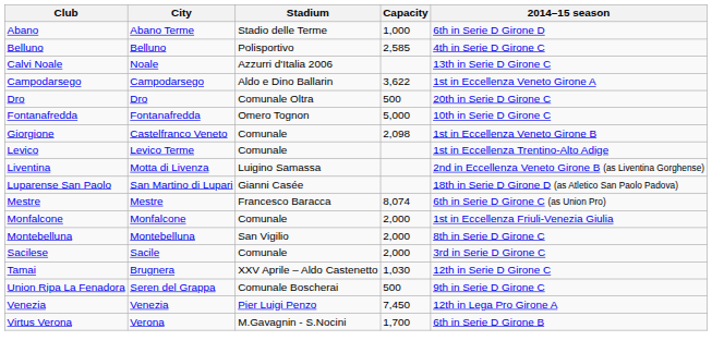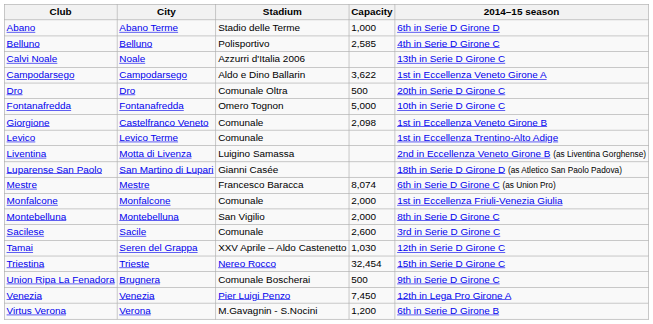 <table class="wikitable sortable">
 <tr>
 <th>Club</th>
 <th>City</th>
 <th>Stadium</th>
 <th>Capacity</th>
 <th>2014–15 season</th>
 </tr>
 <tr>
 <td><a href='#'>Abano</a></td>
 <td><a href='#'>Abano Terme</a></td>
 <td>Stadio delle Terme</td>
 <td>1,000</td>
 <td><a href='#'>6th in Serie D Girone D</a></td>
 </tr>
 <tr>
 <td><a href='#'>Belluno</a></td>
 <td><a href='#'>Belluno</a></td>
 <td>Polisportivo</td>
 <td>2,585</td>
 <td><a href='#'>4th in Serie D Girone C</a></td>
 </tr>
 <tr>
 <td><a href='#'>Calvi Noale</a></td>
 <td><a href='#'>Noale</a></td>
 <td>Azzurri d'Italia 2006</td>
 <td></td>
 <td><a href='#'>13th in Serie D Girone C</a></td>
 </tr>
 <tr>
 <td><a href='#'>Campodarsego</a></td>
 <td><a href='#'>Campodarsego</a></td>
 <td>Aldo e Dino Ballarin</td>
 <td>3,622</td>
 <td><a href='#'>1st in Eccellenza Veneto Girone A</a></td>
 </tr>
 <tr>
 <td><a href='#'>Dro</a></td>
 <td><a href='#'>Dro</a></td>
 <td>Comunale Oltra</td>
 <td>500</td>
 <td><a href='#'>20th in Serie D Girone C</a></td>
 </tr>
 <tr>
 <td><a href='#'>Fontanafredda</a></td>
 <td><a href='#'>Fontanafredda</a></td>
 <td>Omero Tognon</td>
 <td>5,000</td>
 <td><a href='#'>10th in Serie D Girone C</a></td>
 </tr>
 <tr>
 <td><a href='#'>Giorgione</a></td>
 <td><a href='#'>Castelfranco Veneto</a></td>
 <td>Comunale</td>
 <td>2,098</td>
 <td><a href='#'>1st in Eccellenza Veneto Girone B</a></td>
 </tr>
 <tr>
 <td><a href='#'>Levico</a></td>
 <td><a href='#'>Levico Terme</a></td>
 <td>Comunale</td>
 <td></td>
 <td><a href='#'>1st in Eccellenza Trentino-Alto Adige</a></td>
 </tr>
 <tr>
 <td><a href='#'>Liventina</a></td>
 <td><a href='#'>Motta di Livenza</a></td>
 <td>Luigino Samassa</td>
 <td></td>
 <td><a href='#'>2nd in Eccellenza Veneto Girone B</a> <small>(as Liventina Gorghense)</small></td>
 </tr>
 <tr>
 <td><a href='#'>Luparense San Paolo</a></td>
 <td><a href='#'>San Martino di Lupari</a></td>
 <td>Gianni Casée</td>
 <td></td>
 <td><a href='#'>18th in Serie D Girone D</a> <small>(as Atletico San Paolo Padova)</small></td>
 </tr>
 <tr>
 <td><a href='#'>Mestre</a></td>
 <td><a href='#'>Mestre</a></td>
 <td>Francesco Baracca</td>
 <td>8,074</td>
 <td><a href='#'>6th in Serie D Girone C</a> <small>(as Union Pro)</small></td>
 </tr>
 <tr>
 <td><a href='#'>Monfalcone</a></td>
 <td><a href='#'>Monfalcone</a></td>
 <td>Comunale</td>
 <td>2,000</td>
 <td><a href='#'>1st in Eccellenza Friuli-Venezia Giulia</a></td>
 </tr>
 <tr>
 <td><a href='#'>Montebelluna</a></td>
 <td><a href='#'>Montebelluna</a></td>
 <td>San Vigilio</td>
 <td>2,000</td>
 <td><a href='#'>8th in Serie D Girone C</a></td>
 </tr>
 <tr>
 <td><a href='#'>Sacilese</a></td>
 <td><a href='#'>Sacile</a></td>
 <td>Comunale</td>
-<td>2,000</td>
+<td>2,600</td>
 <td><a href='#'>3rd in Serie D Girone C</a></td>
 </tr>
 <tr>
 <td><a href='#'>Tamai</a></td>
-<td><a href='#'>Brugnera</a></td>
+<td><a href='#'>Seren del Grappa</a></td>
 <td>XXV Aprile – Aldo Castenetto</td>
 <td>1,030</td>
 <td><a href='#'>12th in Serie D Girone C</a></td>
 </tr>
 <tr>
+<td><a href='#'>Triestina</a></td>
+<td><a href='#'>Trieste</a></td>
+<td><a href='#'>Nereo Rocco</a></td>
+<td>32,454</td>
+<td><a href='#'>15th in Serie D Girone C</a></td>
+</tr>
+<tr>
 <td><a href='#'>Union Ripa La Fenadora</a></td>
-<td><a href='#'>Seren del Grappa</a></td>
+<td><a href='#'>Brugnera</a></td>
 <td>Comunale Boscherai</td>
 <td>500</td>
 <td><a href='#'>9th in Serie D Girone C</a></td>
 </tr>
 <tr>
 <td><a href='#'>Venezia</a></td>
 <td><a href='#'>Venezia</a></td>
 <td><a href='#'>Pier Luigi Penzo</a></td>
 <td>7,450</td>
 <td><a href='#'>12th in Lega Pro Girone A</a></td>
 </tr>
 <tr>
 <td><a href='#'>Virtus Verona</a></td>
 <td><a href='#'>Verona</a></td>
 <td>M.Gavagnin - S.Nocini</td>
-<td>1,700</td>
+<td>1,200</td>
 <td><a href='#'>6th in Serie D Girone B</a></td>
 </tr>
 </table>
